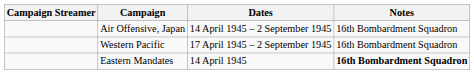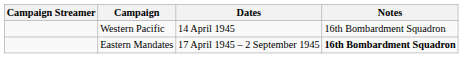 <table class="wikitable">
 <tr style="background:#efefef;">
 <th>Campaign Streamer</th>
 <th>Campaign</th>
 <th>Dates</th>
 <th>Notes</th>
 </tr>
 <tr>
 <td></td>
-<td>Air Offensive, Japan</td>
-<td>14 April 1945 – 2 September 1945</td>
-<td>16th Bombardment Squadron</td>
-</tr>
-<tr>
-<td></td>
 <td>Western Pacific</td>
-<td>17 April 1945 – 2 September 1945</td>
+<td>14 April 1945</td>
 <td>16th Bombardment Squadron</td>
 </tr>
 <tr>
 <td></td>
 <td>Eastern Mandates</td>
-<td>14 April 1945</td>
+<td>17 April 1945 – 2 September 1945</td>
 <td><strong>16th Bombardment Squadron</strong></td>
 </tr>
 </table>
